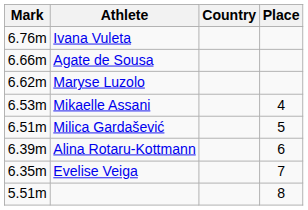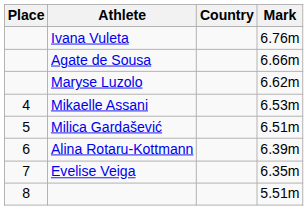 <table class="wikitable">
 <tr>
-<th>Mark</th>
+<th>Place</th>
 <th>Athlete</th>
 <th>Country</th>
-<th>Place</th>
+<th>Mark</th>
 </tr>
 <tr>
-<td>6.76m</td>
+<td align=center></td>
 <td><a href='#'>Ivana Vuleta</a></td>
 <td></td>
-<td align=center></td>
+<td>6.76m</td>
 </tr>
 <tr>
-<td>6.66m</td>
+<td align=center></td>
 <td><a href='#'>Agate de Sousa</a></td>
 <td></td>
-<td align=center></td>
+<td>6.66m</td>
 </tr>
 <tr>
-<td>6.62m</td>
+<td align=center></td>
 <td><a href='#'>Maryse Luzolo</a></td>
 <td></td>
-<td align=center></td>
+<td>6.62m</td>
 </tr>
 <tr>
-<td>6.53m</td>
+<td align=center>4</td>
 <td><a href='#'>Mikaelle Assani</a></td>
 <td></td>
-<td align=center>4</td>
+<td>6.53m</td>
 </tr>
 <tr>
-<td>6.51m</td>
+<td align=center>5</td>
 <td><a href='#'>Milica Gardašević</a></td>
 <td></td>
-<td align=center>5</td>
+<td>6.51m</td>
 </tr>
 <tr>
-<td>6.39m</td>
+<td align=center>6</td>
 <td><a href='#'>Alina Rotaru-Kottmann</a></td>
 <td></td>
-<td align=center>6</td>
+<td>6.39m</td>
 </tr>
 <tr>
-<td>6.35m</td>
+<td align=center>7</td>
 <td><a href='#'>Evelise Veiga</a></td>
 <td></td>
-<td align=center>7</td>
+<td>6.35m</td>
 </tr>
 <tr>
-<td>5.51m</td>
+<td align=center>8</td>
 <td></td>
 <td></td>
-<td align=center>8</td>
+<td>5.51m</td>
 </tr>
 </table>
